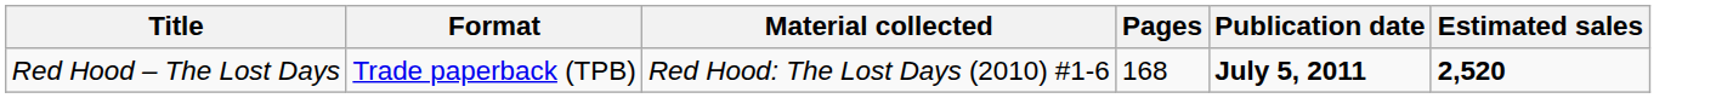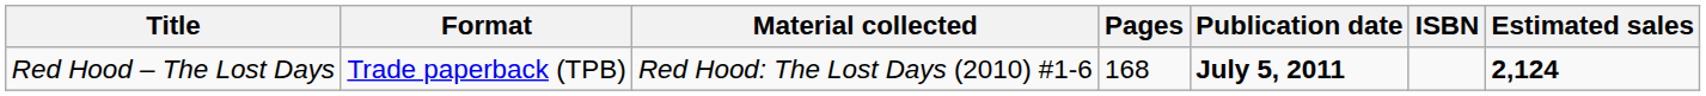 <table class="wikitable">
 <tr>
 <th>Title</th>
 <th>Format</th>
 <th>Material collected</th>
 <th>Pages</th>
 <th>Publication date</th>
+<th>ISBN</th>
 <th>Estimated sales</th>
 </tr>
 <tr>
 <td><em>Red Hood – The Lost Days</em></td>
 <td><a href='#'>Trade paperback</a> (TPB)</td>
 <td><em>Red Hood: The Lost Days</em> (2010) #1-6</td>
 <td>168</td>
 <td><strong>July 5, 2011</strong></td>
-<td><strong>2,520</strong></td>
+<td><br></td>
+<td><strong>2,124</strong></td>
 </tr>
 </table>
